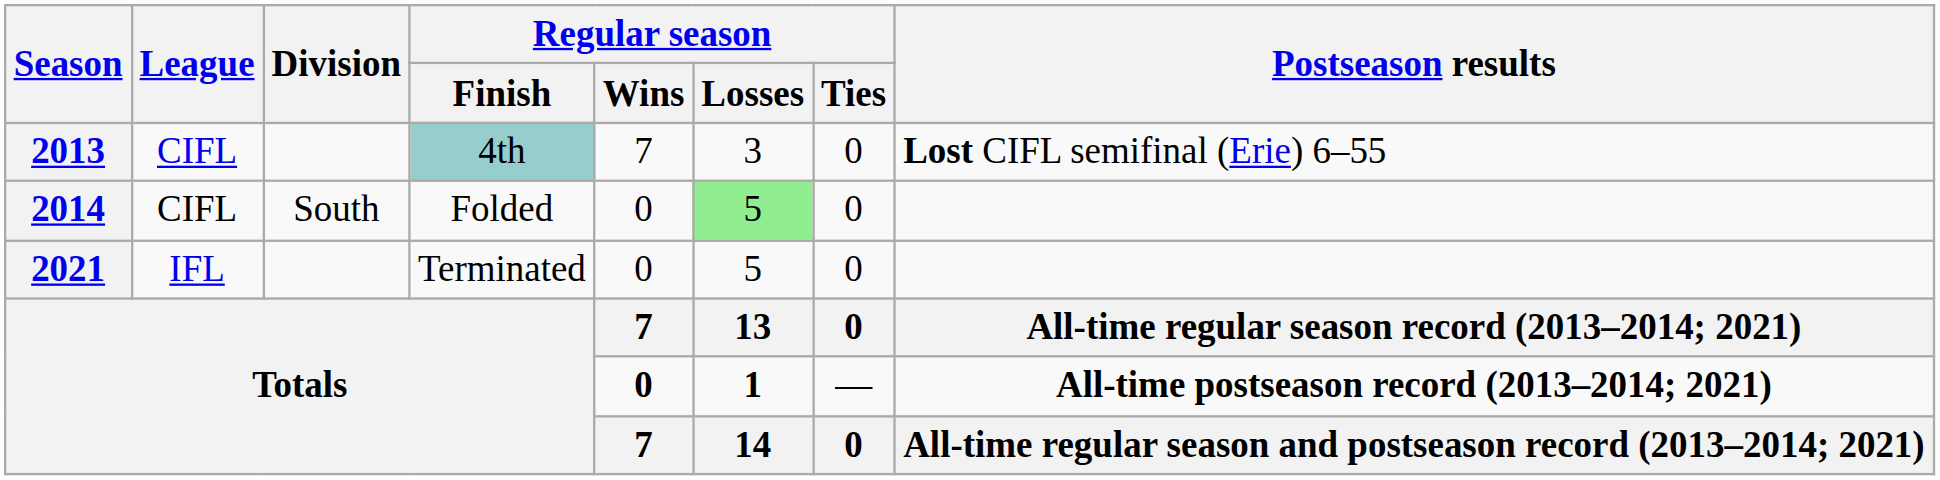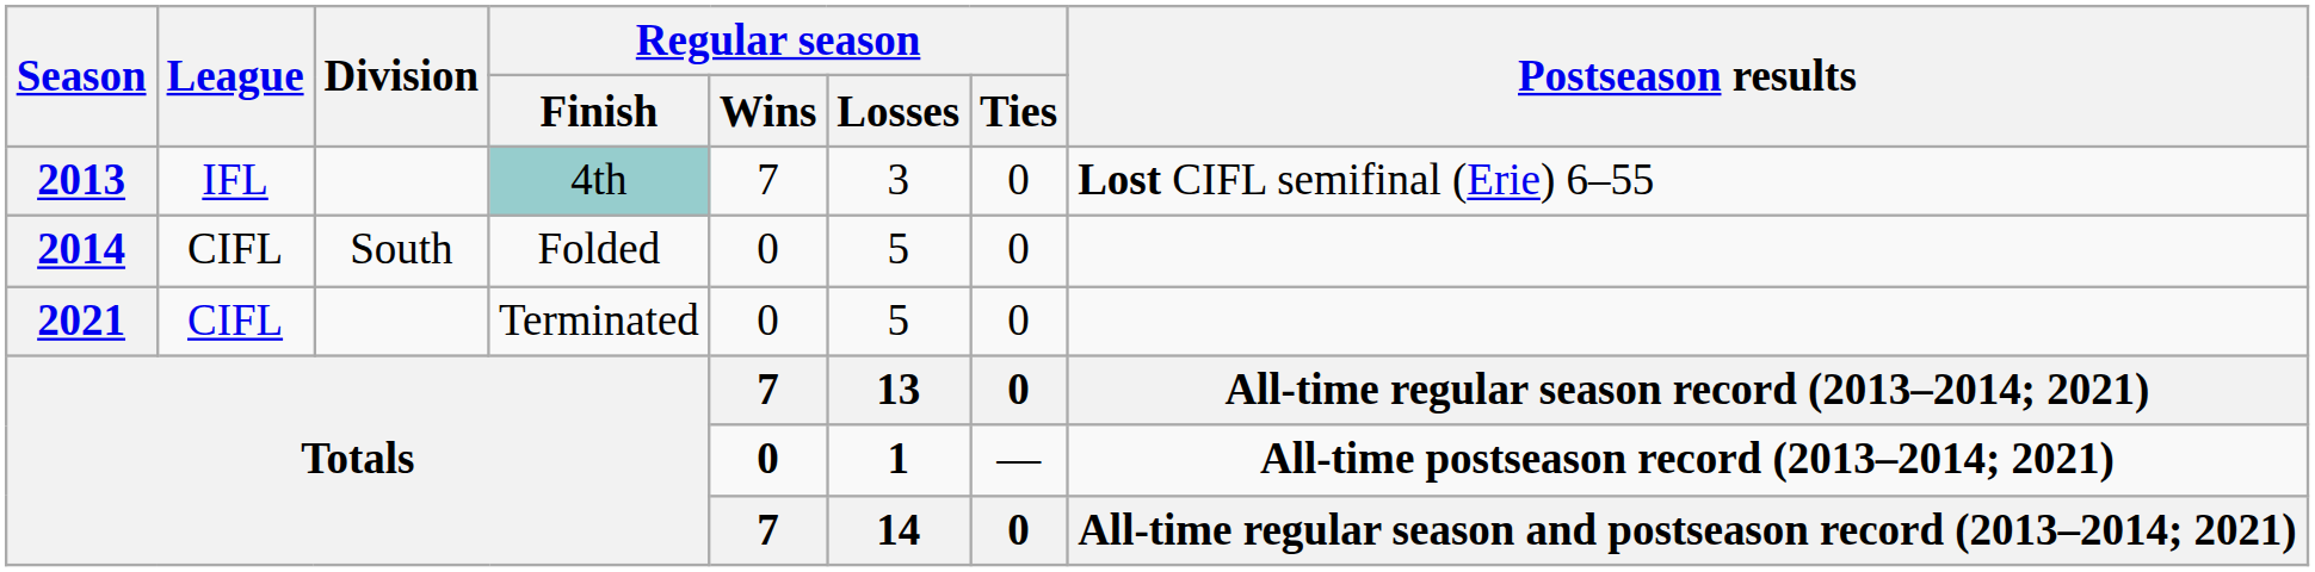 <table class="wikitable" style="text-align:center">
 <tr>
 <th rowspan="2"><a href='#'>Season</a></th>
 <th rowspan="2"><a href='#'>League</a></th>
 <th rowspan="2">Division</th>
 <th colspan="4"><a href='#'>Regular season</a></th>
 <th rowspan="2"><a href='#'>Postseason</a> results</th>
 </tr>
 <tr>
 <th>Finish</th>
 <th>Wins</th>
 <th>Losses</th>
 <th>Ties</th>
 </tr>
 <tr>
 <th><a href='#'>2013</a></th>
-<td><a href='#'>CIFL</a></td>
+<td><a href='#'>IFL</a></td>
 <td></td>
 <td bgcolor=#96cdcd>4th</td>
 <td>7</td>
 <td>3</td>
 <td>0</td>
 <td align=left><strong>Lost</strong> CIFL semifinal (<a href='#'>Erie</a>) 6–55</td>
 </tr>
 <tr>
 <th><a href='#'>2014</a></th>
 <td>CIFL</td>
 <td>South</td>
 <td>Folded</td>
 <td>0</td>
-<td style="background: lightgreen;">5</td>
+<td>5</td>
 <td>0</td>
 <td align=left></td>
 </tr>
 <tr>
 <th><a href='#'>2021</a></th>
-<td><a href='#'>IFL</a></td>
+<td><a href='#'>CIFL</a></td>
 <td></td>
 <td>Terminated</td>
 <td>0</td>
 <td>5</td>
 <td>0</td>
 <td align=left></td>
 </tr>
 <tr>
 <th style="text-align:center;" rowspan="3" colspan="4">Totals</th>
 <th>7</th>
 <th>13</th>
 <th>0</th>
 <th>All-time regular season record (2013–2014; 2021)</th>
 </tr>
 <tr>
 <td><strong>0</strong></td>
 <td><strong>1</strong></td>
 <td>—</td>
 <td><strong>All-time postseason record (2013–2014; 2021)</strong></td>
 </tr>
 <tr>
 <th>7</th>
 <th>14</th>
 <th>0</th>
 <th>All-time regular season and postseason record (2013–2014; 2021)</th>
 </tr>
 </table>
